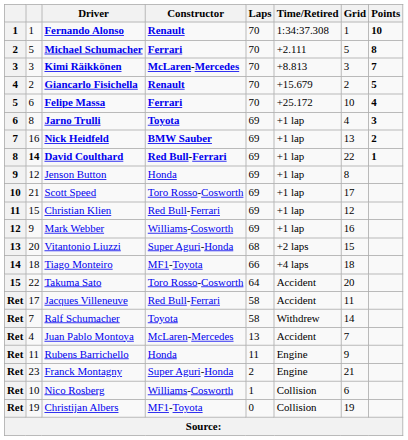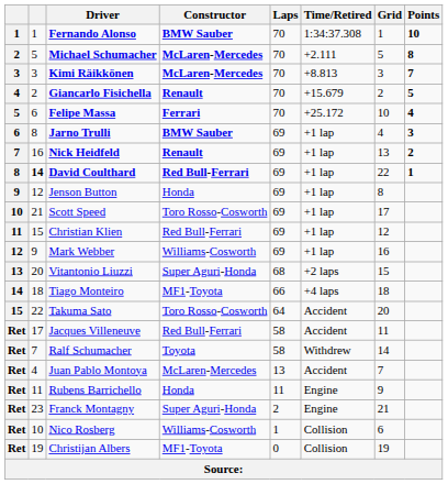 <table class="wikitable" style="font-size:85%;">
 <tr>
 <th></th>
 <th></th>
 <th>Driver</th>
 <th>Constructor</th>
 <th>Laps</th>
 <th>Time/Retired</th>
 <th>Grid</th>
 <th>Points</th>
 </tr>
 <tr>
 <th>1</th>
 <td>1</td>
 <td> <strong><a href='#'>Fernando Alonso</a></strong></td>
-<td><strong><a href='#'>Renault</a></strong></td>
+<td><strong><a href='#'>BMW Sauber</a></strong></td>
 <td>70</td>
 <td>1:34:37.308</td>
 <td>1</td>
 <td><strong>10</strong></td>
 </tr>
 <tr>
 <th>2</th>
 <td>5</td>
 <td> <strong><a href='#'>Michael Schumacher</a></strong></td>
-<td><strong><a href='#'>Ferrari</a></strong></td>
+<td><strong><a href='#'>McLaren</a>-<a href='#'>Mercedes</a></strong></td>
 <td>70</td>
 <td>+2.111</td>
 <td>5</td>
 <td><strong>8</strong></td>
 </tr>
 <tr>
 <th>3</th>
 <td>3</td>
 <td> <strong><a href='#'>Kimi Räikkönen</a></strong></td>
 <td><strong><a href='#'>McLaren</a>-<a href='#'>Mercedes</a></strong></td>
 <td>70</td>
 <td>+8.813</td>
 <td>3</td>
 <td><strong>7</strong></td>
 </tr>
 <tr>
 <th>4</th>
 <td>2</td>
 <td> <strong><a href='#'>Giancarlo Fisichella</a></strong></td>
 <td><strong><a href='#'>Renault</a></strong></td>
 <td>70</td>
 <td>+15.679</td>
 <td>2</td>
 <td><strong>5</strong></td>
 </tr>
 <tr>
 <th>5</th>
 <td>6</td>
 <td> <strong><a href='#'>Felipe Massa</a></strong></td>
 <td><strong><a href='#'>Ferrari</a></strong></td>
 <td>70</td>
 <td>+25.172</td>
 <td>10</td>
 <td><strong>4</strong></td>
 </tr>
 <tr>
 <th>6</th>
 <td>8</td>
 <td> <strong><a href='#'>Jarno Trulli</a></strong></td>
-<td><strong><a href='#'>Toyota</a></strong></td>
+<td><strong><a href='#'>BMW Sauber</a></strong></td>
 <td>69</td>
 <td>+1 lap</td>
 <td>4</td>
 <td><strong>3</strong></td>
 </tr>
 <tr>
 <th>7</th>
 <td>16</td>
 <td> <strong><a href='#'>Nick Heidfeld</a></strong></td>
-<td><strong><a href='#'>BMW Sauber</a></strong></td>
+<td><strong><a href='#'>Renault</a></strong></td>
 <td>69</td>
 <td>+1 lap</td>
 <td>13</td>
 <td><strong>2</strong></td>
 </tr>
 <tr>
 <th>8</th>
 <td><strong>14</strong></td>
 <td> <strong><a href='#'>David Coulthard</a></strong></td>
 <td><strong><a href='#'>Red Bull</a>-<a href='#'>Ferrari</a></strong></td>
 <td>69</td>
 <td>+1 lap</td>
 <td>22</td>
 <td><strong>1</strong></td>
 </tr>
 <tr>
 <th>9</th>
 <td>12</td>
 <td> <a href='#'>Jenson Button</a></td>
 <td><a href='#'>Honda</a></td>
 <td>69</td>
 <td>+1 lap</td>
 <td>8</td>
 <td></td>
 </tr>
 <tr>
 <th>10</th>
 <td>21</td>
 <td> <a href='#'>Scott Speed</a></td>
 <td><a href='#'>Toro Rosso</a>-<a href='#'>Cosworth</a></td>
 <td>69</td>
 <td>+1 lap</td>
 <td>17</td>
 <td></td>
 </tr>
 <tr>
 <th>11</th>
 <td>15</td>
 <td> <a href='#'>Christian Klien</a></td>
 <td><a href='#'>Red Bull</a>-<a href='#'>Ferrari</a></td>
 <td>69</td>
 <td>+1 lap</td>
 <td>12</td>
 <td></td>
 </tr>
 <tr>
 <th>12</th>
 <td>9</td>
 <td> <a href='#'>Mark Webber</a></td>
 <td><a href='#'>Williams</a>-<a href='#'>Cosworth</a></td>
 <td>69</td>
 <td>+1 lap</td>
 <td>16</td>
 <td></td>
 </tr>
 <tr>
 <th>13</th>
 <td>20</td>
 <td> <a href='#'>Vitantonio Liuzzi</a></td>
 <td><a href='#'>Super Aguri</a>-<a href='#'>Honda</a></td>
 <td>68</td>
 <td>+2 laps</td>
 <td>15</td>
 <td></td>
 </tr>
 <tr>
 <th>14</th>
 <td>18</td>
 <td> <a href='#'>Tiago Monteiro</a></td>
 <td><a href='#'>MF1</a>-<a href='#'>Toyota</a></td>
 <td>66</td>
 <td>+4 laps</td>
 <td>18</td>
 <td></td>
 </tr>
 <tr>
 <th>15</th>
 <td>22</td>
 <td> <a href='#'>Takuma Sato</a></td>
 <td><a href='#'>Toro Rosso</a>-<a href='#'>Cosworth</a></td>
 <td>64</td>
 <td>Accident</td>
 <td>20</td>
 <td></td>
 </tr>
 <tr>
 <th>Ret</th>
 <td>17</td>
 <td> <a href='#'>Jacques Villeneuve</a></td>
 <td><a href='#'>Red Bull</a>-<a href='#'>Ferrari</a></td>
 <td>58</td>
 <td>Accident</td>
 <td>11</td>
 <td></td>
 </tr>
 <tr>
 <th>Ret</th>
 <td>7</td>
 <td> <a href='#'>Ralf Schumacher</a></td>
 <td><a href='#'>Toyota</a></td>
 <td>58</td>
 <td>Withdrew</td>
 <td>14</td>
 <td></td>
 </tr>
 <tr>
 <th>Ret</th>
 <td>4</td>
 <td> <a href='#'>Juan Pablo Montoya</a></td>
 <td><a href='#'>McLaren</a>-<a href='#'>Mercedes</a></td>
 <td>13</td>
 <td>Accident</td>
 <td>7</td>
 <td></td>
 </tr>
 <tr>
 <th>Ret</th>
 <td>11</td>
 <td> <a href='#'>Rubens Barrichello</a></td>
 <td><a href='#'>Honda</a></td>
 <td>11</td>
 <td>Engine</td>
 <td>9</td>
 <td></td>
 </tr>
 <tr>
 <th>Ret</th>
 <td>23</td>
 <td> <a href='#'>Franck Montagny</a></td>
 <td><a href='#'>Super Aguri</a>-<a href='#'>Honda</a></td>
 <td>2</td>
 <td>Engine</td>
 <td>21</td>
 <td></td>
 </tr>
 <tr>
 <th>Ret</th>
 <td>10</td>
 <td> <a href='#'>Nico Rosberg</a></td>
 <td><a href='#'>Williams</a>-<a href='#'>Cosworth</a></td>
 <td>1</td>
 <td>Collision</td>
 <td>6</td>
 <td></td>
 </tr>
 <tr>
 <th>Ret</th>
 <td>19</td>
 <td> <a href='#'>Christijan Albers</a></td>
 <td><a href='#'>MF1</a>-<a href='#'>Toyota</a></td>
 <td>0</td>
 <td>Collision</td>
 <td>19</td>
 <td></td>
 </tr>
 <tr>
 <th colspan="8">Source:</th>
 </tr>
 </table>
